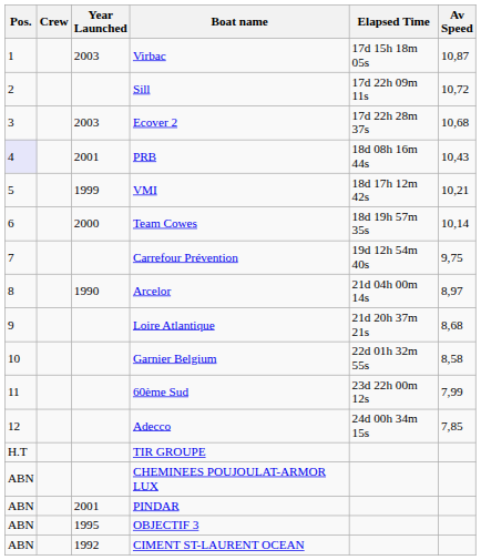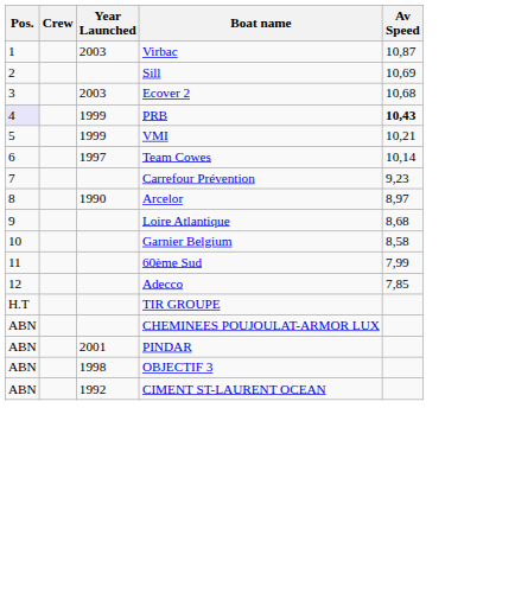 <table class="wikitable sortable">
 <tr>
 <th>Pos.</th>
 <th>Crew</th>
 <th>Year<br>Launched</th>
 <th>Boat name</th>
-<th>Elapsed Time</th>
 <th>Av<br>Speed</th>
 </tr>
 <tr>
 <td>1</td>
 <td><br></td>
 <td>2003</td>
 <td><a href='#'>Virbac</a></td>
-<td>17d 15h 18m 05s</td>
 <td>10,87</td>
 </tr>
 <tr>
 <td>2</td>
 <td><br></td>
 <td></td>
 <td><a href='#'>Sill</a></td>
-<td>17d 22h 09m 11s</td>
-<td>10,72</td>
+<td>10,69</td>
 </tr>
 <tr>
 <td>3</td>
 <td><br></td>
 <td>2003</td>
 <td><a href='#'>Ecover 2</a></td>
-<td>17d 22h 28m 37s</td>
 <td>10,68</td>
 </tr>
 <tr>
 <td style="background: lavender;">4</td>
 <td><br></td>
-<td>2001</td>
+<td>1999</td>
 <td><a href='#'>PRB</a></td>
-<td>18d 08h 16m 44s</td>
-<td>10,43</td>
+<td><strong>10,43</strong></td>
 </tr>
 <tr>
 <td>5</td>
 <td><br></td>
 <td>1999</td>
 <td><a href='#'>VMI</a></td>
-<td>18d 17h 12m 42s</td>
 <td>10,21</td>
 </tr>
 <tr>
 <td>6</td>
 <td><br></td>
-<td>2000</td>
+<td>1997</td>
 <td><a href='#'>Team Cowes</a></td>
-<td>18d 19h 57m 35s</td>
 <td>10,14</td>
 </tr>
 <tr>
 <td>7</td>
 <td><br></td>
 <td></td>
 <td><a href='#'>Carrefour Prévention</a></td>
-<td>19d 12h 54m 40s</td>
-<td>9,75</td>
+<td>9,23</td>
 </tr>
 <tr>
 <td>8</td>
 <td><br></td>
 <td>1990</td>
 <td><a href='#'>Arcelor</a></td>
-<td>21d 04h 00m 14s</td>
 <td>8,97</td>
 </tr>
 <tr>
 <td>9</td>
 <td><br></td>
 <td></td>
 <td><a href='#'>Loire Atlantique</a></td>
-<td>21d 20h 37m 21s</td>
 <td>8,68</td>
 </tr>
 <tr>
 <td>10</td>
 <td><br></td>
 <td></td>
 <td><a href='#'>Garnier Belgium</a></td>
-<td>22d 01h 32m 55s</td>
 <td>8,58</td>
 </tr>
 <tr>
 <td>11</td>
 <td><br></td>
 <td></td>
 <td><a href='#'>60ème Sud</a></td>
-<td>23d 22h 00m 12s</td>
 <td>7,99</td>
 </tr>
 <tr>
 <td>12</td>
 <td><br></td>
 <td></td>
 <td><a href='#'>Adecco</a></td>
-<td>24d 00h 34m 15s</td>
 <td>7,85</td>
 </tr>
 <tr>
 <td>H.T</td>
 <td><br></td>
 <td></td>
 <td><a href='#'>TIR GROUPE</a></td>
 <td></td>
-<td></td>
 </tr>
 <tr>
 <td>ABN</td>
 <td><br></td>
 <td></td>
 <td><a href='#'>CHEMINEES POUJOULAT-ARMOR LUX</a></td>
-<td></td>
 <td></td>
 </tr>
 <tr>
 <td>ABN</td>
 <td><br></td>
 <td>2001</td>
 <td><a href='#'>PINDAR</a></td>
 <td></td>
-<td></td>
 </tr>
 <tr>
 <td>ABN</td>
 <td><br></td>
-<td>1995</td>
+<td>1998</td>
 <td><a href='#'>OBJECTIF 3</a></td>
-<td></td>
 <td></td>
 </tr>
 <tr>
 <td>ABN</td>
 <td><br></td>
 <td>1992</td>
 <td><a href='#'>CIMENT ST-LAURENT OCEAN</a></td>
 <td></td>
-<td></td>
 </tr>
 </table>
